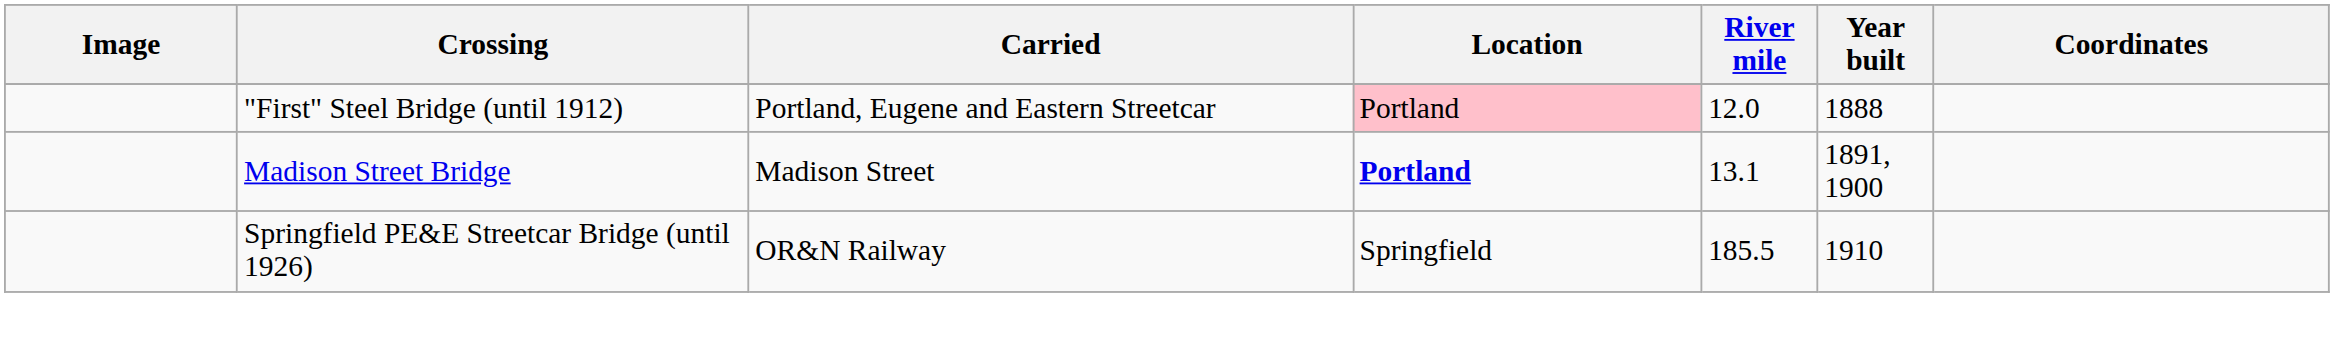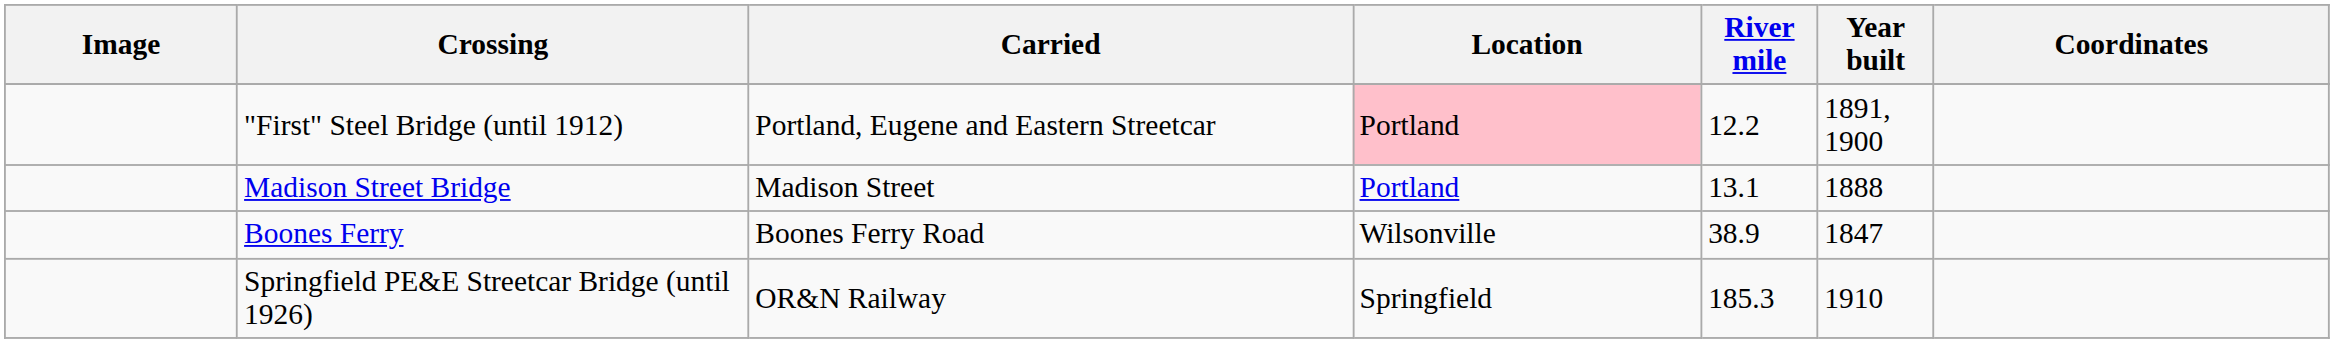 <table class=wikitable style="width: 100%;">
 <tr>
 <th style="width: 10%;">Image</th>
 <th style="width: 22%;">Crossing</th>
 <th style="width: 26%;">Carried</th>
 <th style="width: 15%;">Location</th>
 <th style="width: 5%;"><a href='#'>River mile</a></th>
 <th style="width: 5%;">Year built</th>
 <th style="width: 17%;">Coordinates</th>
 </tr>
 <tr class="vcard vevent">
 </tr>
 <tr>
 <td {{center></td>
 <td>"First" Steel Bridge (until 1912)</td>
 <td>Portland, Eugene and Eastern Streetcar</td>
 <td style="background: pink;">Portland</td>
-<td>12.0</td>
-<td>1888</td>
+<td>12.2</td>
+<td class="dtstart">1891, 1900</td>
 <td></td>
 </tr>
 <tr>
 <td></td>
 <td class="fn org summary"><a href='#'>Madison Street Bridge</a></td>
 <td class="note">Madison Street</td>
-<td class="adr"><strong><span><a href='#'>Portland</a></span></strong></td>
+<td class="adr"><span><a href='#'>Portland</a></span></td>
 <td>13.1</td>
-<td class="dtstart">1891, 1900</td>
+<td>1888</td>
+<td></td>
+</tr>
+<tr>
+<td></td>
+<td><a href='#'>Boones Ferry</a></td>
+<td>Boones Ferry Road</td>
+<td>Wilsonville</td>
+<td>38.9</td>
+<td>1847</td>
 <td></td>
 </tr>
 <tr>
 <td {{center></td>
 <td>Springfield PE&E Streetcar Bridge (until 1926)</td>
 <td>OR&N Railway</td>
 <td>Springfield</td>
-<td>185.5</td>
+<td>185.3</td>
 <td>1910</td>
 <td></td>
 </tr>
 </table>
